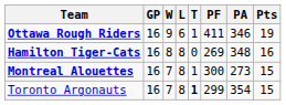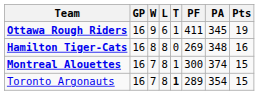 <table class="wikitable">
 <tr>
 <th>Team</th>
 <th>GP</th>
 <th>W</th>
 <th>L</th>
 <th>T</th>
 <th>PF</th>
 <th>PA</th>
 <th>Pts</th>
 </tr>
 <tr align="center">
 <td align="left"><strong><a href='#'>Ottawa Rough Riders</a></strong></td>
 <td>16</td>
 <td>9</td>
 <td>6</td>
 <td>1</td>
 <td>411</td>
-<td>346</td>
+<td>345</td>
 <td>19</td>
 </tr>
 <tr align="center">
 <td align="left"><strong><a href='#'>Hamilton Tiger-Cats</a></strong></td>
 <td>16</td>
 <td>8</td>
 <td>8</td>
 <td>0</td>
 <td>269</td>
 <td>348</td>
 <td>16</td>
 </tr>
 <tr align="center">
 <td align="left"><strong><a href='#'>Montreal Alouettes</a></strong></td>
 <td>16</td>
 <td>7</td>
 <td>8</td>
 <td>1</td>
 <td>300</td>
-<td>273</td>
+<td>374</td>
 <td>15</td>
 </tr>
 <tr align="center">
 <td align="left"><a href='#'>Toronto Argonauts</a></td>
 <td>16</td>
 <td>7</td>
 <td>8</td>
 <td><strong>1</strong></td>
-<td>299</td>
+<td>289</td>
 <td>354</td>
 <td>15</td>
 </tr>
 </table>
